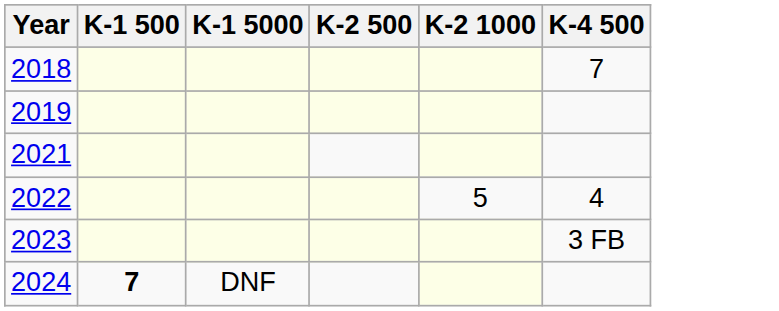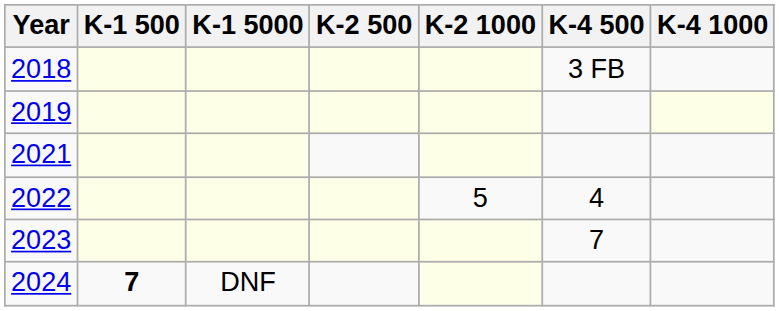 <table class="wikitable" style="text-align:center;">
 <tr>
 <th>Year</th>
 <th>K-1 500</th>
 <th>K-1 5000</th>
 <th>K-2 500</th>
 <th>K-2 1000</th>
 <th>K-4 500</th>
+<th>K-4 1000</th>
 </tr>
 <tr>
 <td><a href='#'>2018</a></td>
 <td style="background:#fdffe7"></td>
 <td style="background:#fdffe7"></td>
 <td style="background:#fdffe7"></td>
 <td style="background:#fdffe7"></td>
-<td>7</td>
+<td>3 FB</td>
+<td></td>
 </tr>
 <tr>
 <td><a href='#'>2019</a></td>
 <td style="background:#fdffe7"></td>
 <td style="background:#fdffe7"></td>
 <td style="background:#fdffe7"></td>
 <td style="background:#fdffe7"></td>
 <td></td>
+<td style="background:#fdffe7"></td>
 </tr>
 <tr>
 <td><a href='#'>2021</a></td>
 <td style="background:#fdffe7"></td>
 <td style="background:#fdffe7"></td>
 <td></td>
 <td style="background:#fdffe7"></td>
+<td></td>
 <td></td>
 </tr>
 <tr>
 <td><a href='#'>2022</a></td>
 <td style="background:#fdffe7"></td>
 <td style="background:#fdffe7"></td>
 <td style="background:#fdffe7"></td>
 <td>5</td>
 <td>4</td>
+<td></td>
 </tr>
 <tr>
 <td><a href='#'>2023</a></td>
 <td style="background:#fdffe7"></td>
 <td style="background:#fdffe7"></td>
 <td style="background:#fdffe7"></td>
 <td style="background:#fdffe7"></td>
-<td>3 FB</td>
+<td>7</td>
+<td></td>
 </tr>
 <tr>
 <td><a href='#'>2024</a></td>
 <td><strong>7</strong></td>
 <td>DNF</td>
 <td></td>
 <td style="background:#fdffe7"></td>
 <td></td>
+<td></td>
 </tr>
 </table>
